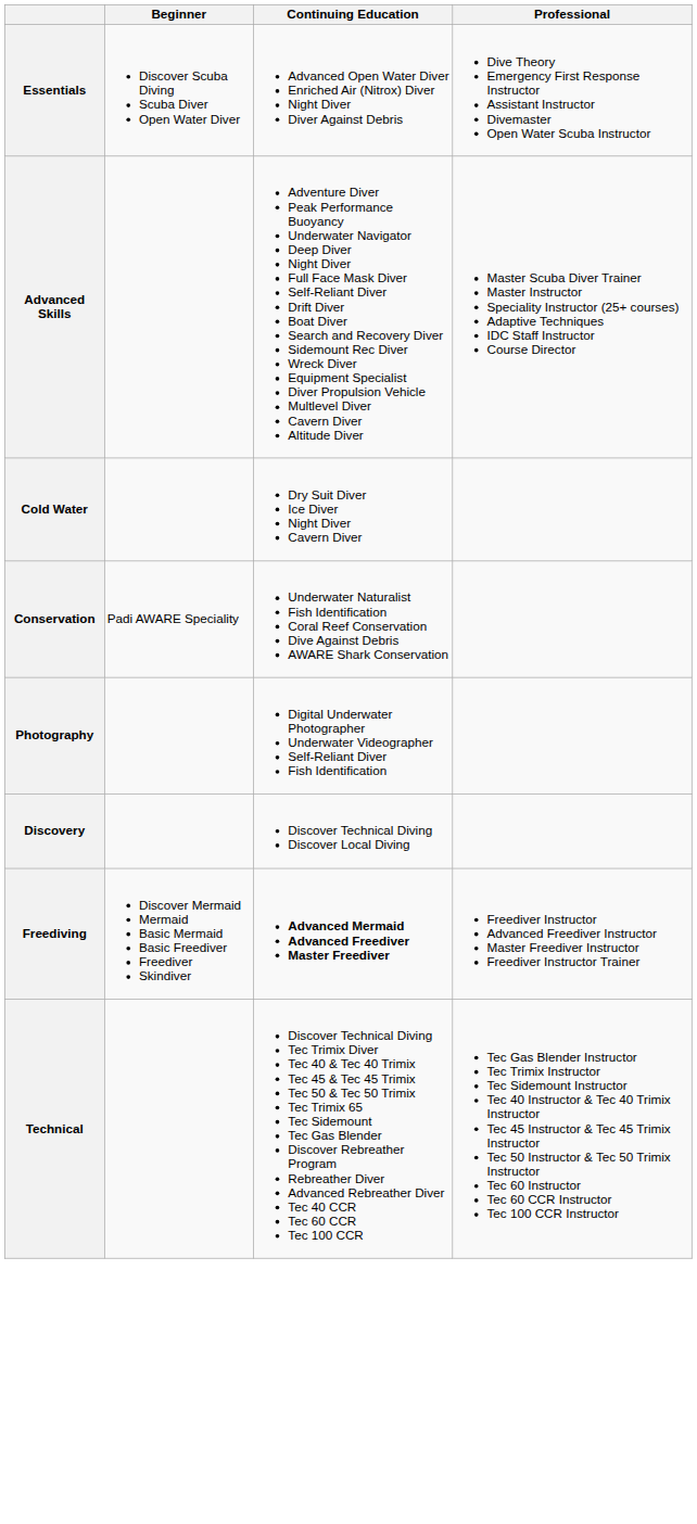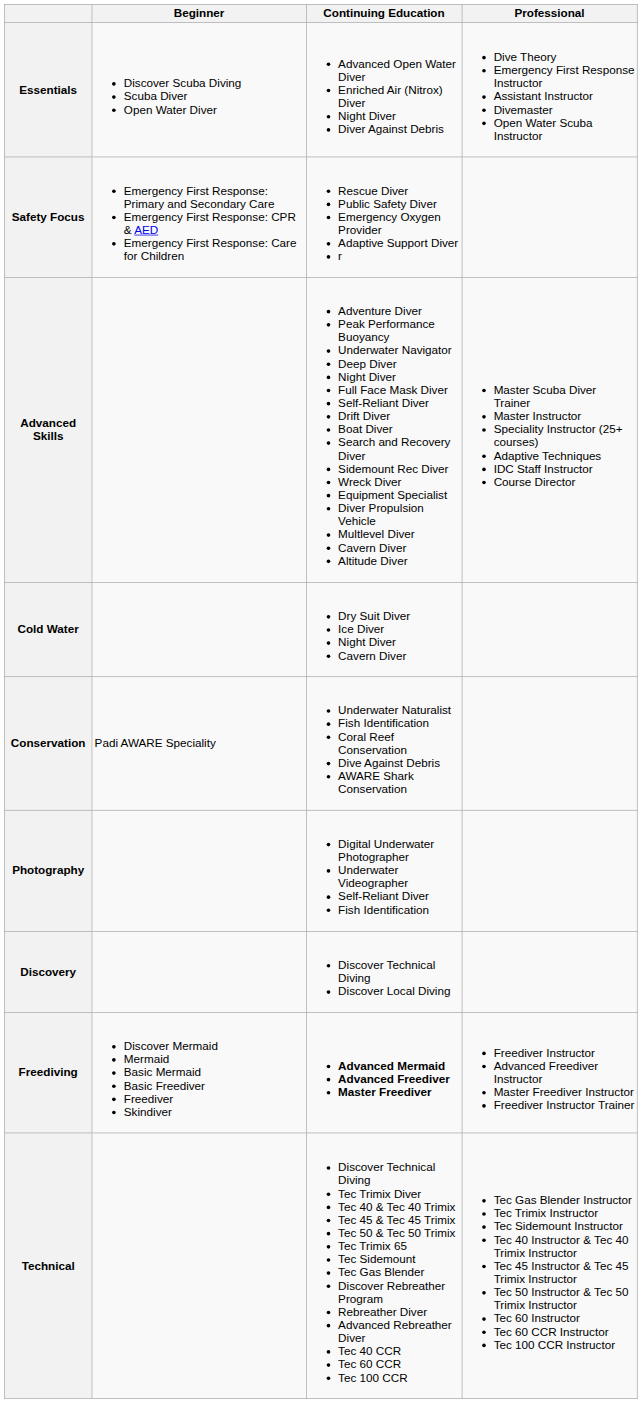 <table class="wikitable">
 <tr>
 <th></th>
 <th>Beginner</th>
 <th>Continuing Education</th>
 <th>Professional</th>
 </tr>
 <tr>
 <th>Essentials</th>
 <td><br><ul><li>Discover Scuba Diving</li><li>Scuba Diver</li><li>Open Water Diver</li></ul></td>
 <td><br><ul><li>Advanced Open Water Diver</li><li>Enriched Air (Nitrox) Diver</li><li>Night Diver</li><li>Diver Against Debris</li></ul></td>
 <td><br><ul><li>Dive Theory</li><li>Emergency First Response Instructor</li><li>Assistant Instructor</li><li>Divemaster</li><li>Open Water Scuba Instructor</li></ul></td>
+</tr>
+<tr>
+<th>Safety Focus</th>
+<td><br><ul><li>Emergency First Response: Primary and Secondary Care</li><li>Emergency First Response: CPR & <a href='#'>AED</a></li><li>Emergency First Response: Care for Children</li></ul></td>
+<td><br><ul><li>Rescue Diver</li><li>Public Safety Diver</li><li>Emergency Oxygen Provider</li><li>Adaptive Support Diver</li><li>r</li></ul></td>
+<td></td>
 </tr>
 <tr>
 <th>Advanced Skills</th>
 <td></td>
 <td><br><ul><li>Adventure Diver</li><li>Peak Performance Buoyancy</li><li>Underwater Navigator</li><li>Deep Diver</li><li>Night Diver</li><li>Full Face Mask Diver</li><li>Self-Reliant Diver</li><li>Drift Diver</li><li>Boat Diver</li><li>Search and Recovery Diver</li><li>Sidemount Rec Diver</li><li>Wreck Diver</li><li>Equipment Specialist</li><li>Diver Propulsion Vehicle</li><li>Multlevel Diver</li><li>Cavern Diver</li><li>Altitude Diver</li></ul></td>
 <td><br><ul><li>Master Scuba Diver Trainer</li><li>Master Instructor</li><li>Speciality Instructor (25+ courses)</li><li>Adaptive Techniques</li><li>IDC Staff Instructor</li><li>Course Director</li></ul></td>
 </tr>
 <tr>
 <th>Cold Water</th>
 <td></td>
 <td><br><ul><li>Dry Suit Diver</li><li>Ice Diver</li><li>Night Diver</li><li>Cavern Diver</li></ul></td>
 <td></td>
 </tr>
 <tr>
 <th>Conservation</th>
 <td>Padi AWARE Speciality</td>
 <td><br><ul><li>Underwater Naturalist</li><li>Fish Identification</li><li>Coral Reef Conservation</li><li>Dive Against Debris</li><li>AWARE Shark Conservation</li></ul></td>
 <td></td>
 </tr>
 <tr>
 <th>Photography</th>
 <td></td>
 <td><br><ul><li>Digital Underwater Photographer</li><li>Underwater Videographer</li><li>Self-Reliant Diver</li><li>Fish Identification</li></ul></td>
 <td></td>
 </tr>
 <tr>
 <th>Discovery</th>
 <td></td>
 <td><br><ul><li>Discover Technical Diving</li><li>Discover Local Diving</li></ul></td>
 <td></td>
 </tr>
 <tr>
 <th>Freediving</th>
 <td><br><ul><li>Discover Mermaid</li><li>Mermaid</li><li>Basic Mermaid</li><li>Basic Freediver</li><li>Freediver</li><li>Skindiver</li></ul></td>
 <td><strong><br><ul><li>Advanced Mermaid</li><li>Advanced Freediver</li><li>Master Freediver</li></ul></strong></td>
 <td><br><ul><li>Freediver Instructor</li><li>Advanced Freediver Instructor</li><li>Master Freediver Instructor</li><li>Freediver Instructor Trainer</li></ul></td>
 </tr>
 <tr>
 <th>Technical</th>
 <td></td>
 <td><br><ul><li>Discover Technical Diving</li><li>Tec Trimix Diver</li><li>Tec 40 & Tec 40 Trimix</li><li>Tec 45 & Tec 45 Trimix</li><li>Tec 50 & Tec 50 Trimix</li><li>Tec Trimix 65</li><li>Tec Sidemount</li><li>Tec Gas Blender</li><li>Discover Rebreather Program</li><li>Rebreather Diver</li><li>Advanced Rebreather Diver</li><li>Tec 40 CCR</li><li>Tec 60 CCR</li><li>Tec 100 CCR</li></ul></td>
 <td><br><ul><li>Tec Gas Blender Instructor</li><li>Tec Trimix Instructor</li><li>Tec Sidemount Instructor</li><li>Tec 40 Instructor & Tec 40 Trimix Instructor</li><li>Tec 45 Instructor & Tec 45 Trimix Instructor</li><li>Tec 50 Instructor & Tec 50 Trimix Instructor</li><li>Tec 60 Instructor</li><li>Tec 60 CCR Instructor</li><li>Tec 100 CCR Instructor</li></ul></td>
 </tr>
 </table>
